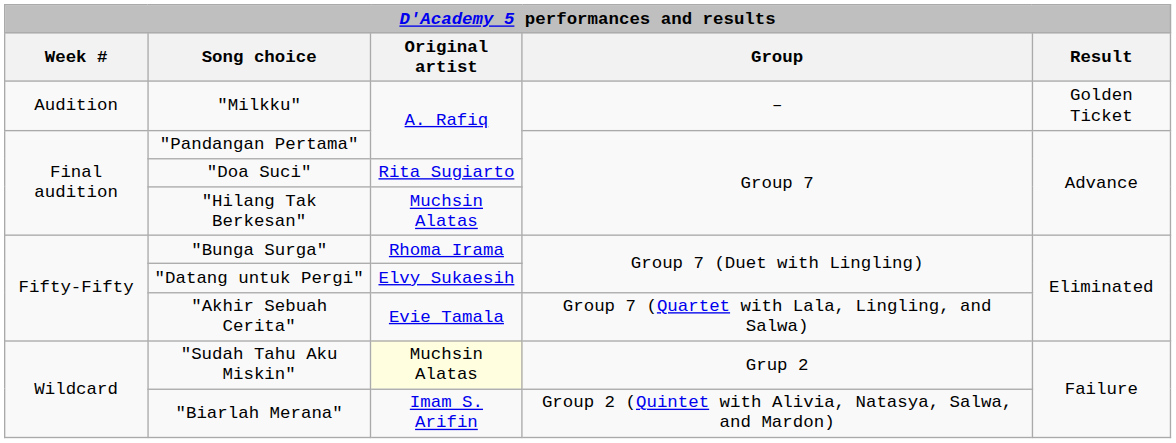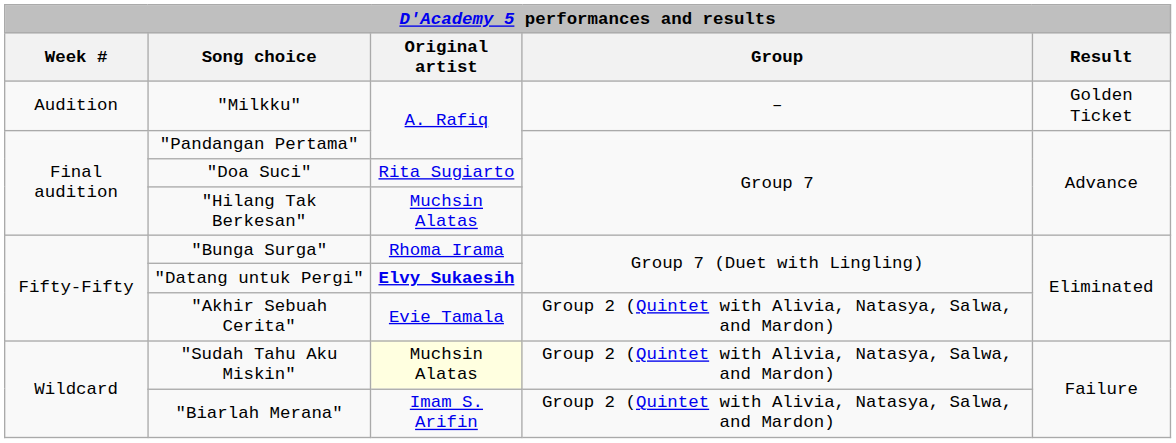 <table class="wikitable" style="text-align:center;">
 <tr>
 <th colspan="5" style="background:#BFBFBF;"><em><a href='#'>D'Academy 5</a></em> performances and results</th>
 </tr>
 <tr>
 <th>Week #</th>
 <th>Song choice</th>
 <th>Original artist</th>
 <th>Group</th>
 <th>Result</th>
 </tr>
 <tr>
 <td>Audition</td>
 <td>"Milkku"</td>
 <td rowspan="2"><a href='#'>A. Rafiq</a></td>
 <td>–</td>
 <td>Golden Ticket</td>
 </tr>
 <tr>
 <td rowspan="3">Final audition</td>
 <td>"Pandangan Pertama"</td>
 <td rowspan="3">Group 7</td>
 <td rowspan="3">Advance</td>
 </tr>
 <tr>
 <td>"Doa Suci"</td>
 <td><a href='#'>Rita Sugiarto</a></td>
 </tr>
 <tr>
 <td>"Hilang Tak Berkesan"</td>
 <td><a href='#'>Muchsin Alatas</a></td>
 </tr>
 <tr>
 <td rowspan="3">Fifty-Fifty</td>
 <td>"Bunga Surga"</td>
 <td><a href='#'>Rhoma Irama</a></td>
 <td rowspan="2">Group 7 (Duet with Lingling)</td>
 <td rowspan="3">Eliminated</td>
 </tr>
 <tr>
 <td>"Datang untuk Pergi"</td>
-<td><a href='#'>Elvy Sukaesih</a></td>
+<td><strong><a href='#'>Elvy Sukaesih</a></strong></td>
 </tr>
 <tr>
 <td>"Akhir Sebuah Cerita"</td>
 <td><a href='#'>Evie Tamala</a></td>
-<td>Group 7 (<a href='#'>Quartet</a> with Lala, Lingling, and Salwa)</td>
+<td>Group 2 (<a href='#'>Quintet</a> with Alivia, Natasya, Salwa, and Mardon)</td>
 </tr>
 <tr>
 <td rowspan="2">Wildcard</td>
 <td>"Sudah Tahu Aku Miskin"</td>
 <td style="background: lightyellow;">Muchsin Alatas</td>
-<td>Grup 2</td>
+<td>Group 2 (<a href='#'>Quintet</a> with Alivia, Natasya, Salwa, and Mardon)</td>
 <td rowspan="2">Failure</td>
 </tr>
 <tr>
 <td>"Biarlah Merana"</td>
 <td><a href='#'>Imam S. Arifin</a></td>
 <td>Group 2 (<a href='#'>Quintet</a> with Alivia, Natasya, Salwa, and Mardon)</td>
 </tr>
 </table>
